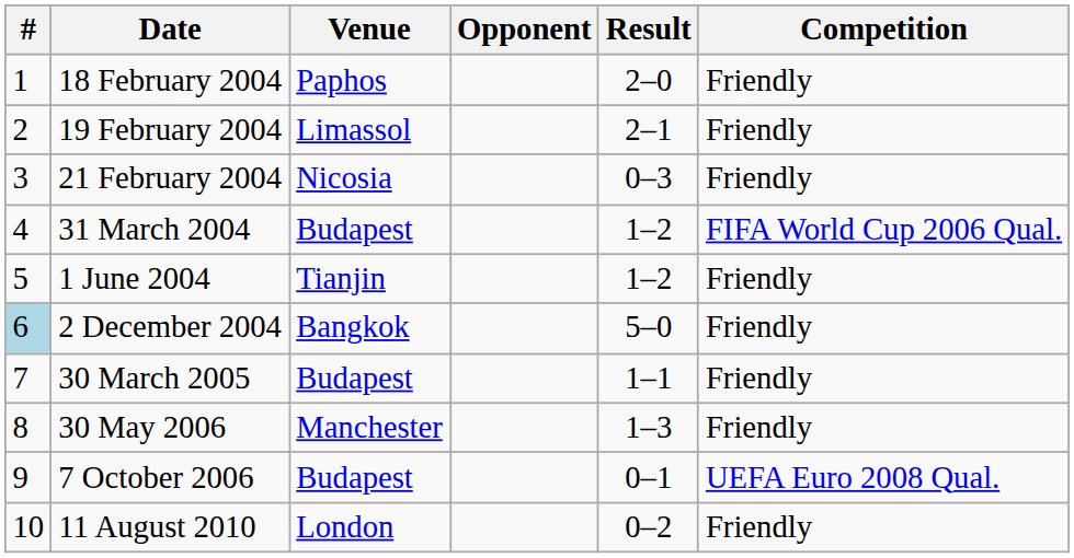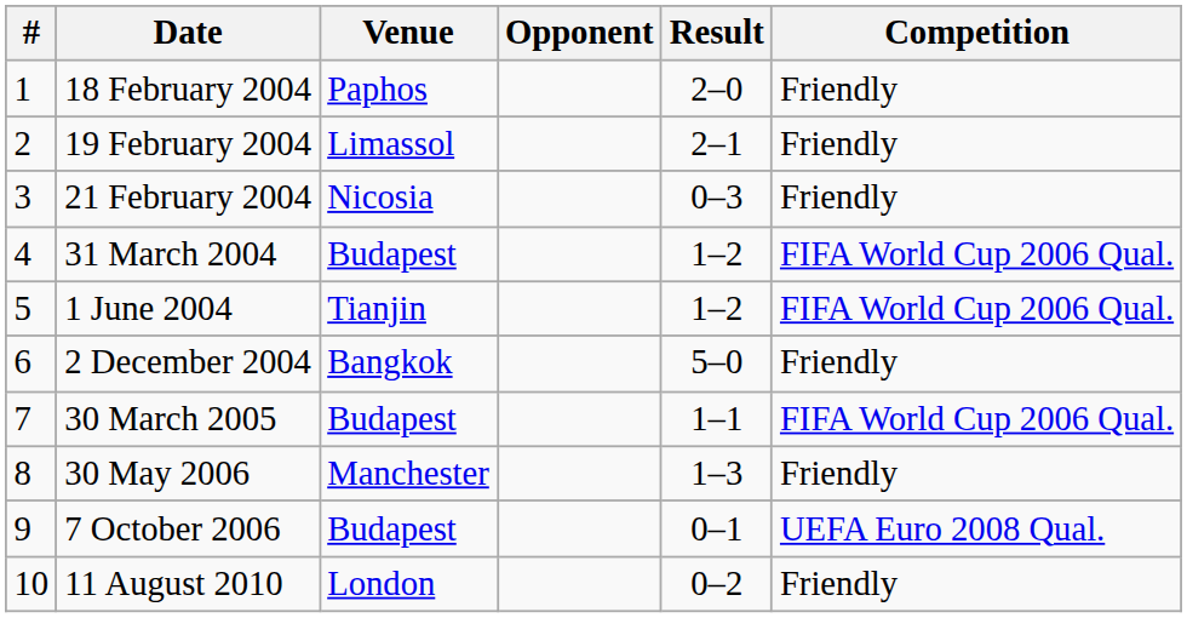 <table class="wikitable">
 <tr>
 <th>#</th>
 <th>Date</th>
 <th>Venue</th>
 <th>Opponent</th>
 <th>Result</th>
 <th>Competition</th>
 </tr>
 <tr>
 <td>1</td>
 <td>18 February 2004</td>
 <td><a href='#'>Paphos</a></td>
 <td></td>
 <td align="center">2–0</td>
 <td>Friendly</td>
 </tr>
 <tr>
 <td>2</td>
 <td>19 February 2004</td>
 <td><a href='#'>Limassol</a></td>
 <td></td>
 <td align="center">2–1</td>
 <td>Friendly</td>
 </tr>
 <tr>
 <td>3</td>
 <td>21 February 2004</td>
 <td><a href='#'>Nicosia</a></td>
 <td></td>
 <td align="center">0–3</td>
 <td>Friendly</td>
 </tr>
 <tr>
 <td>4</td>
 <td>31 March 2004</td>
 <td><a href='#'>Budapest</a></td>
 <td></td>
 <td align="center">1–2</td>
 <td><a href='#'>FIFA World Cup 2006 Qual.</a></td>
 </tr>
 <tr>
 <td>5</td>
 <td>1 June 2004</td>
 <td><a href='#'>Tianjin</a></td>
 <td></td>
 <td align="center">1–2</td>
-<td>Friendly</td>
+<td><a href='#'>FIFA World Cup 2006 Qual.</a></td>
 </tr>
 <tr>
-<td style="background: lightblue;">6</td>
+<td>6</td>
 <td>2 December 2004</td>
 <td><a href='#'>Bangkok</a></td>
 <td></td>
 <td align="center">5–0</td>
 <td>Friendly</td>
 </tr>
 <tr>
 <td>7</td>
 <td>30 March 2005</td>
 <td><a href='#'>Budapest</a></td>
 <td></td>
 <td align="center">1–1</td>
-<td>Friendly</td>
+<td><a href='#'>FIFA World Cup 2006 Qual.</a></td>
 </tr>
 <tr>
 <td>8</td>
 <td>30 May 2006</td>
 <td><a href='#'>Manchester</a></td>
 <td></td>
 <td align="center">1–3</td>
 <td>Friendly</td>
 </tr>
 <tr>
 <td>9</td>
 <td>7 October 2006</td>
 <td><a href='#'>Budapest</a></td>
 <td></td>
 <td align="center">0–1</td>
 <td><a href='#'>UEFA Euro 2008 Qual.</a></td>
 </tr>
 <tr>
 <td>10</td>
 <td>11 August 2010</td>
 <td><a href='#'>London</a></td>
 <td></td>
 <td align="center">0–2</td>
 <td>Friendly</td>
 </tr>
 </table>
